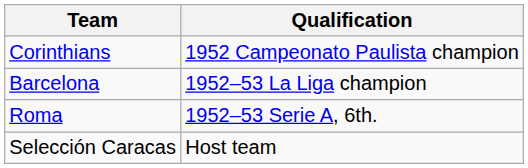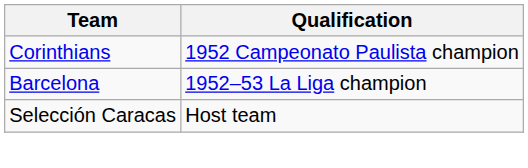 <table class= wikitable sortable>
 <tr>
 <th>Team</th>
 <th>Qualification</th>
 </tr>
 <tr>
 <td> <a href='#'>Corinthians</a></td>
 <td><a href='#'>1952 Campeonato Paulista</a> champion</td>
 </tr>
 <tr>
 <td> <a href='#'>Barcelona</a></td>
 <td><a href='#'>1952–53 La Liga</a> champion</td>
 </tr>
 <tr>
-<td> <a href='#'>Roma</a></td>
-<td><a href='#'>1952–53 Serie A</a>, 6th.</td>
-</tr>
-<tr>
 <td> Selección Caracas </td>
 <td>Host team</td>
 </tr>
 </table>
